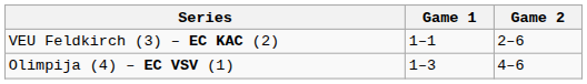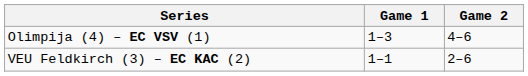 <table class="wikitable" width="500px">
 <tr style="background-color:#c0c0c0;">
 <th>Series</th>
 <th>Game 1</th>
 <th>Game 2</th>
 </tr>
 <tr>
+<td>Olimpija (4) – <strong>EC VSV</strong> (1)</td>
+<td>1–3</td>
+<td>4–6</td>
+</tr>
+<tr>
 <td>VEU Feldkirch (3) – <strong>EC KAC</strong> (2)</td>
 <td>1–1</td>
 <td>2–6</td>
 </tr>
-<tr>
-<td>Olimpija (4) – <strong>EC VSV</strong> (1)</td>
-<td>1–3</td>
-<td>4–6</td>
-</tr>
 </table>
